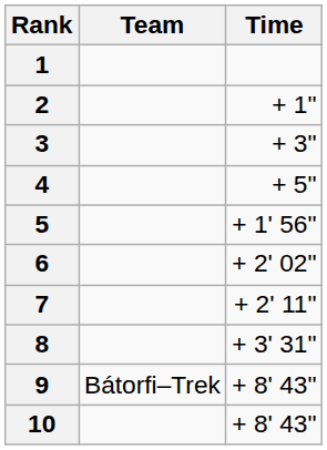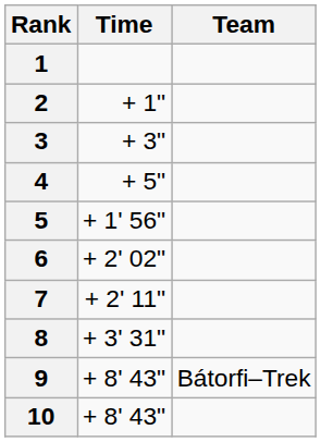 <table class="wikitable">
 <tr>
 <th scope="col">Rank</th>
+<th scope="col">Time</th>
 <th scope="col">Team</th>
-<th scope="col">Time</th>
 </tr>
 <tr>
 <th scope="row">1</th>
 <td></td>
 <td></td>
 </tr>
 <tr>
 <th scope="row">2</th>
+<td align="right">+ 1"</td>
 <td></td>
-<td align="right">+ 1"</td>
 </tr>
 <tr>
 <th scope="row">3</th>
+<td align="right">+ 3"</td>
 <td></td>
-<td align="right">+ 3"</td>
 </tr>
 <tr>
 <th scope="row">4</th>
+<td align="right">+ 5"</td>
 <td></td>
-<td align="right">+ 5"</td>
 </tr>
 <tr>
 <th scope="row">5</th>
+<td align="right">+ 1' 56"</td>
 <td></td>
-<td align="right">+ 1' 56"</td>
 </tr>
 <tr>
 <th scope="row">6</th>
+<td align="right">+ 2' 02"</td>
 <td></td>
-<td align="right">+ 2' 02"</td>
 </tr>
 <tr>
 <th scope="row">7</th>
+<td align="right">+ 2' 11"</td>
 <td></td>
-<td align="right">+ 2' 11"</td>
 </tr>
 <tr>
 <th scope="row">8</th>
+<td align="right">+ 3' 31"</td>
 <td></td>
-<td align="right">+ 3' 31"</td>
 </tr>
 <tr>
 <th scope="row">9</th>
+<td align="right">+ 8' 43"</td>
 <td>Bátorfi–Trek</td>
-<td align="right">+ 8' 43"</td>
 </tr>
 <tr>
 <th scope="row">10</th>
+<td align="right">+ 8' 43"</td>
 <td></td>
-<td align="right">+ 8' 43"</td>
 </tr>
 </table>
